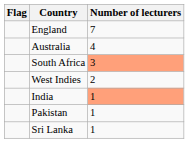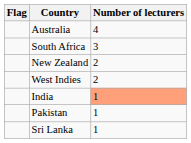 <table class="wikitable">
 <tr>
 <th>Flag</th>
 <th>Country</th>
 <th>Number of lecturers</th>
-</tr>
-<tr>
-<td></td>
-<td>England</td>
-<td>7</td>
 </tr>
 <tr>
 <td></td>
 <td>Australia</td>
 <td>4</td>
 </tr>
 <tr>
 <td></td>
 <td>South Africa</td>
-<td style="background: lightsalmon;">3</td>
+<td>3</td>
+</tr>
+<tr>
+<td></td>
+<td>New Zealand</td>
+<td>2</td>
 </tr>
 <tr>
 <td></td>
 <td>West Indies</td>
 <td>2</td>
 </tr>
 <tr>
 <td></td>
 <td>India</td>
 <td style="background: lightsalmon;">1</td>
 </tr>
 <tr>
 <td></td>
 <td>Pakistan</td>
 <td>1</td>
 </tr>
 <tr>
 <td></td>
 <td>Sri Lanka</td>
 <td>1</td>
 </tr>
 </table>
